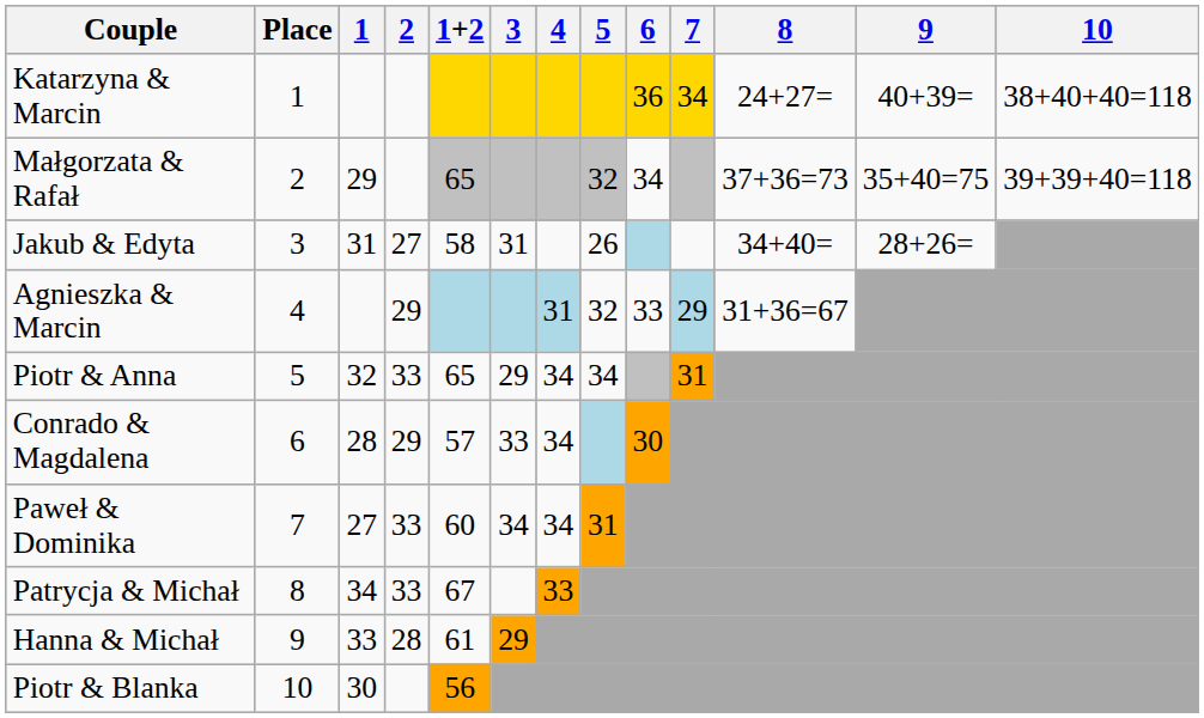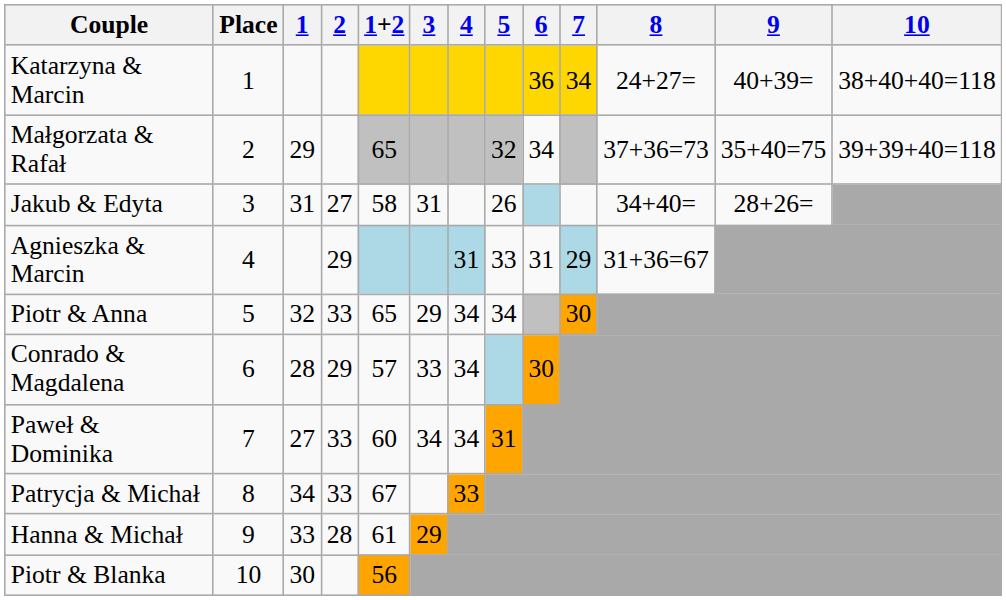 <table class="wikitable sortable" style="margin:auto;text-align:center;">
 <tr>
 <th width="130">Couple</th>
 <th>Place</th>
 <th><a href='#'>1</a></th>
 <th><a href='#'>2</a></th>
 <th><a href='#'>1</a>+<a href='#'>2</a></th>
 <th><a href='#'>3</a></th>
 <th><a href='#'>4</a></th>
 <th><a href='#'>5</a></th>
 <th><a href='#'>6</a></th>
 <th><a href='#'>7</a></th>
 <th><a href='#'>8</a></th>
 <th><a href='#'>9</a></th>
 <th><a href='#'>10</a></th>
 </tr>
 <tr>
 <td style="text-align:left;">Katarzyna & Marcin</td>
 <td>1</td>
 <td></td>
 <td></td>
 <td bgcolor="gold"></td>
 <td bgcolor="gold"></td>
 <td bgcolor="gold"></td>
 <td bgcolor="gold"></td>
 <td bgcolor="gold">36</td>
 <td bgcolor="gold">34</td>
 <td>24+27=</td>
 <td>40+39=</td>
 <td>38+40+40=118</td>
 </tr>
 <tr>
 <td style="text-align:left;">Małgorzata & Rafał</td>
 <td>2</td>
 <td>29</td>
 <td></td>
 <td bgcolor="silver">65</td>
 <td bgcolor="silver"></td>
 <td bgcolor="silver"></td>
 <td bgcolor="silver">32</td>
 <td>34</td>
 <td bgcolor="silver"></td>
 <td>37+36=73</td>
 <td>35+40=75</td>
 <td>39+39+40=118</td>
 </tr>
 <tr>
 <td style="text-align:left;">Jakub & Edyta</td>
 <td>3</td>
 <td>31</td>
 <td>27</td>
 <td>58</td>
 <td>31</td>
 <td></td>
 <td>26</td>
 <td style="background:lightblue;"></td>
 <td></td>
 <td>34+40=</td>
 <td>28+26=</td>
 <td style="background:darkgray" colspan="1"></td>
 </tr>
 <tr>
 <td style="text-align:left;">Agnieszka & Marcin</td>
 <td>4</td>
 <td></td>
 <td>29</td>
 <td style="background:lightblue;"></td>
 <td style="background:lightblue;"></td>
 <td style="background:lightblue;">31</td>
-<td>32</td>
 <td>33</td>
+<td>31</td>
 <td style="background:lightblue;">29</td>
 <td>31+36=67</td>
 <td style="background:darkgray" colspan="2"></td>
 </tr>
 <tr>
 <td style="text-align:left;">Piotr & Anna</td>
 <td>5</td>
 <td>32</td>
 <td>33</td>
 <td>65</td>
 <td>29</td>
 <td>34</td>
 <td>34</td>
 <td bgcolor="silver"></td>
-<td style="background:orange;">31</td>
+<td style="background:orange;">30</td>
 <td style="background:darkgray" colspan="3"></td>
 </tr>
 <tr>
 <td style="text-align:left;">Conrado & Magdalena</td>
 <td>6</td>
 <td>28</td>
 <td>29</td>
 <td>57</td>
 <td>33</td>
 <td>34</td>
 <td style="background:lightblue;"></td>
 <td style="background:orange;">30</td>
 <td style="background:darkgray" colspan="4"></td>
 </tr>
 <tr>
 <td style="text-align:left;">Paweł & Dominika</td>
 <td>7</td>
 <td>27</td>
 <td>33</td>
 <td>60</td>
 <td>34</td>
 <td>34</td>
 <td style="background:orange;">31</td>
 <td style="background:darkgray" colspan="5"></td>
 </tr>
 <tr>
 <td style="text-align:left;">Patrycja & Michał</td>
 <td>8</td>
 <td>34</td>
 <td>33</td>
 <td>67</td>
 <td></td>
 <td style="background:orange;">33</td>
 <td style="background:darkgray" colspan="6"></td>
 </tr>
 <tr>
 <td style="text-align:left;">Hanna & Michał</td>
 <td>9</td>
 <td>33</td>
 <td>28</td>
 <td>61</td>
 <td style="background:orange;">29</td>
 <td style="background:darkgray" colspan="7"></td>
 </tr>
 <tr>
 <td style="text-align:left;">Piotr & Blanka</td>
 <td>10</td>
 <td>30</td>
 <td></td>
 <td style="background:orange;">56</td>
 <td style="background:darkgray" colspan="8"></td>
 </tr>
 </table>
